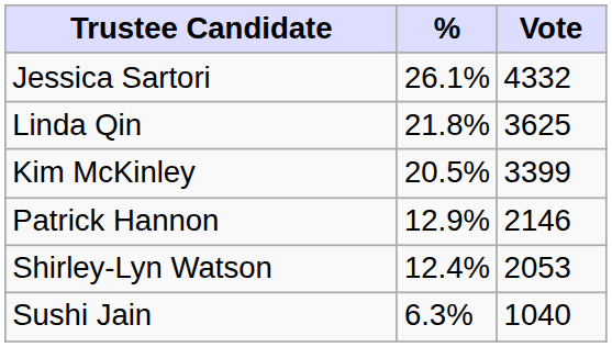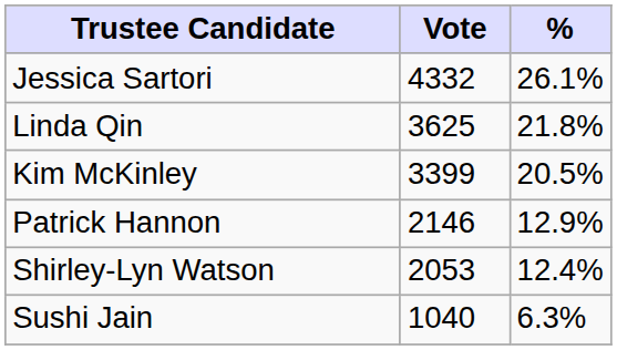 <table class="wikitable sortable">
 <tr>
 <th style="background:#ddf; width:200px;">Trustee Candidate</th>
+<th style="background:#ddf; width:50px;">Vote</th>
 <th style="background:#ddf; width:30px;">%</th>
-<th style="background:#ddf; width:50px;">Vote</th>
 </tr>
 <tr>
 <td>Jessica Sartori</td>
+<td>4332</td>
 <td>26.1%</td>
-<td>4332</td>
 </tr>
 <tr>
 <td>Linda Qin</td>
+<td>3625</td>
 <td>21.8%</td>
-<td>3625</td>
 </tr>
 <tr>
 <td>Kim McKinley</td>
+<td>3399</td>
 <td>20.5%</td>
-<td>3399</td>
 </tr>
 <tr>
 <td>Patrick Hannon</td>
+<td>2146</td>
 <td>12.9%</td>
-<td>2146</td>
 </tr>
 <tr>
 <td>Shirley-Lyn Watson</td>
+<td>2053</td>
 <td>12.4%</td>
-<td>2053</td>
 </tr>
 <tr>
 <td>Sushi Jain</td>
+<td>1040</td>
 <td>6.3%</td>
-<td>1040</td>
 </tr>
 </table>
